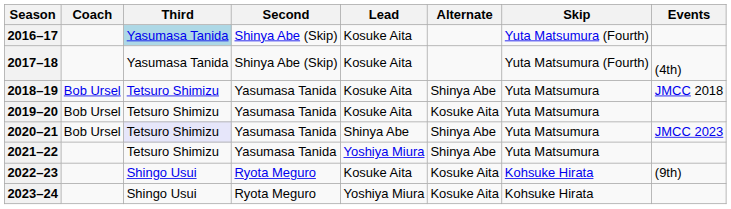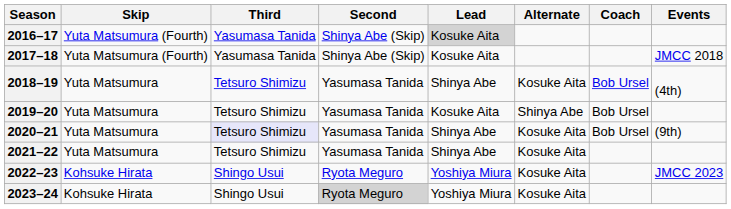 <table class="wikitable">
 <tr>
 <th scope="col">Season</th>
-<th scope="col">Coach</th>
+<th scope="col">Skip</th>
 <th scope="col">Third</th>
 <th scope="col">Second</th>
 <th scope="col">Lead</th>
 <th scope="col">Alternate</th>
-<th scope="col">Skip</th>
+<th scope="col">Coach</th>
 <th scope="col">Events</th>
 </tr>
 <tr>
 <th scope="row">2016–17</th>
+<td><a href='#'>Yuta Matsumura</a> (Fourth)</td>
+<td><a href='#'>Yasumasa Tanida</a></td>
+<td><a href='#'>Shinya Abe</a> (Skip)</td>
+<td style="background: lightgrey;">Kosuke Aita</td>
 <td></td>
-<td style="background: lightblue;"><a href='#'>Yasumasa Tanida</a></td>
-<td><a href='#'>Shinya Abe</a> (Skip)</td>
-<td>Kosuke Aita</td>
 <td></td>
-<td><a href='#'>Yuta Matsumura</a> (Fourth)</td>
 <td></td>
 </tr>
 <tr>
 <th scope="row">2017–18</th>
-<td></td>
+<td>Yuta Matsumura (Fourth)</td>
 <td>Yasumasa Tanida</td>
 <td>Shinya Abe (Skip)</td>
 <td>Kosuke Aita</td>
 <td></td>
-<td>Yuta Matsumura (Fourth)</td>
+<td></td>
+<td><a href='#'>JMCC</a> 2018 </td>
+</tr>
+<tr>
+<th scope="row">2018–19</th>
+<td>Yuta Matsumura</td>
+<td><a href='#'>Tetsuro Shimizu</a></td>
+<td>Yasumasa Tanida</td>
+<td>Shinya Abe</td>
+<td>Kosuke Aita</td>
+<td><a href='#'>Bob Ursel</a></td>
 <td> <br> (4th)</td>
 </tr>
 <tr>
-<th scope="row">2018–19</th>
-<td><a href='#'>Bob Ursel</a></td>
-<td><a href='#'>Tetsuro Shimizu</a></td>
+<th scope="row">2019–20</th>
+<td>Yuta Matsumura</td>
+<td>Tetsuro Shimizu</td>
 <td>Yasumasa Tanida</td>
 <td>Kosuke Aita</td>
 <td>Shinya Abe</td>
-<td>Yuta Matsumura</td>
-<td><a href='#'>JMCC</a> 2018 </td>
-</tr>
-<tr>
-<th scope="row">2019–20</th>
 <td>Bob Ursel</td>
-<td>Tetsuro Shimizu</td>
-<td>Yasumasa Tanida</td>
-<td>Kosuke Aita</td>
-<td>Kosuke Aita</td>
-<td>Yuta Matsumura</td>
 <td> </td>
 </tr>
 <tr>
 <th scope="row">2020–21</th>
-<td>Bob Ursel</td>
+<td>Yuta Matsumura</td>
 <td style="background: lavender;">Tetsuro Shimizu</td>
 <td>Yasumasa Tanida</td>
 <td>Shinya Abe</td>
-<td>Shinya Abe</td>
-<td>Yuta Matsumura</td>
-<td><a href='#'>JMCC 2023</a> </td>
+<td>Kosuke Aita</td>
+<td>Bob Ursel</td>
+<td> (9th)</td>
 </tr>
 <tr>
 <th scope="row">2021–22</th>
-<td></td>
+<td>Yuta Matsumura</td>
 <td>Tetsuro Shimizu</td>
 <td>Yasumasa Tanida</td>
-<td><a href='#'>Yoshiya Miura</a></td>
 <td>Shinya Abe</td>
-<td>Yuta Matsumura</td>
+<td>Kosuke Aita</td>
+<td></td>
 <td></td>
 </tr>
 <tr>
 <th scope="row">2022–23</th>
-<td></td>
+<td><a href='#'>Kohsuke Hirata</a></td>
 <td><a href='#'>Shingo Usui</a></td>
 <td><a href='#'>Ryota Meguro</a></td>
+<td><a href='#'>Yoshiya Miura</a></td>
 <td>Kosuke Aita</td>
-<td>Kosuke Aita</td>
-<td><a href='#'>Kohsuke Hirata</a></td>
-<td> (9th)</td>
+<td></td>
+<td><a href='#'>JMCC 2023</a> </td>
 </tr>
 <tr>
 <th scope="row">2023–24</th>
-<td></td>
+<td>Kohsuke Hirata</td>
 <td>Shingo Usui</td>
-<td>Ryota Meguro</td>
+<td style="background: lightgrey;">Ryota Meguro</td>
 <td>Yoshiya Miura</td>
 <td>Kosuke Aita</td>
-<td>Kohsuke Hirata</td>
+<td></td>
 <td></td>
 </tr>
 </table>
